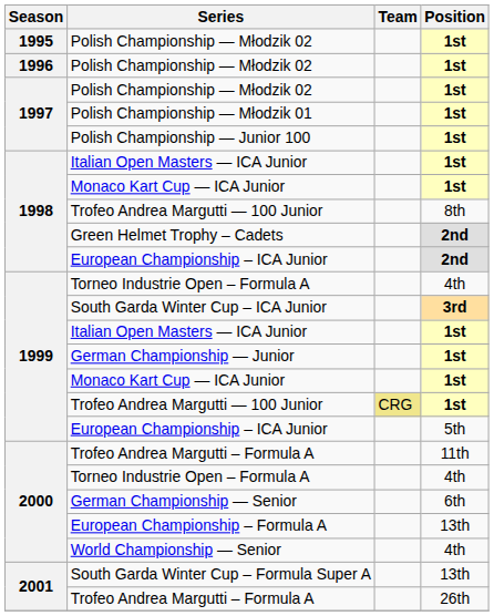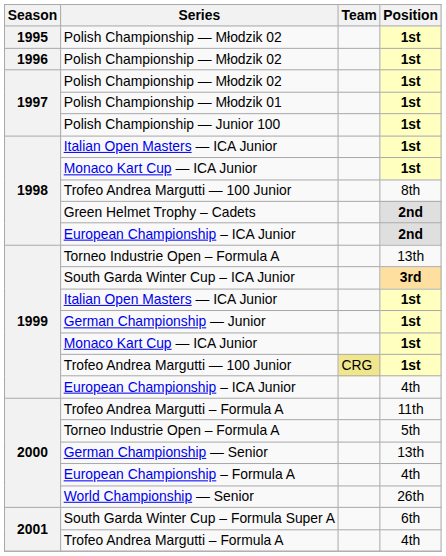 <table class="wikitable" style="font-size: 85%; text-align:center">
 <tr>
 <th>Season</th>
 <th>Series</th>
 <th>Team</th>
 <th>Position</th>
 </tr>
 <tr>
 <th>1995</th>
 <td align="left">Polish Championship — Młodzik 02</td>
 <td align="left"></td>
 <td style="background:#FFFFBF;"><strong>1st</strong></td>
 </tr>
 <tr>
 <th>1996</th>
 <td align="left">Polish Championship — Młodzik 02</td>
 <td align="left"></td>
 <td style="background:#FFFFBF;"><strong>1st</strong></td>
 </tr>
 <tr>
 <th rowspan="3">1997</th>
 <td align="left">Polish Championship — Młodzik 02</td>
 <td align="left"></td>
 <td style="background:#FFFFBF;"><strong>1st</strong></td>
 </tr>
 <tr>
 <td align="left">Polish Championship — Młodzik 01</td>
 <td align="left"></td>
 <td style="background:#FFFFBF;"><strong>1st</strong></td>
 </tr>
 <tr>
 <td align="left">Polish Championship — Junior 100</td>
 <td align="left"></td>
 <td style="background:#FFFFBF;"><strong>1st</strong></td>
 </tr>
 <tr>
 <th rowspan="5">1998</th>
 <td align="left"><a href='#'>Italian Open Masters</a> — ICA Junior</td>
 <td align="left"></td>
 <td style="background:#FFFFBF;"><strong>1st</strong></td>
 </tr>
 <tr>
 <td align="left"><a href='#'>Monaco Kart Cup</a> — ICA Junior</td>
 <td align="left"></td>
 <td style="background:#FFFFBF;"><strong>1st</strong></td>
 </tr>
 <tr>
 <td align="left">Trofeo Andrea Margutti — 100 Junior</td>
 <td align="left"></td>
 <td>8th</td>
 </tr>
 <tr>
 <td align="left">Green Helmet Trophy – Cadets</td>
 <td align="left"></td>
 <td style="background:#DFDFDF;"><strong>2nd</strong></td>
 </tr>
 <tr>
 <td align="left"><a href='#'>European Championship</a> – ICA Junior</td>
 <td align="left"></td>
 <td style="background:#DFDFDF;"><strong>2nd</strong></td>
 </tr>
 <tr>
 <th rowspan="7">1999</th>
 <td align="left">Torneo Industrie Open – Formula A</td>
 <td align="left"></td>
-<td>4th</td>
+<td>13th</td>
 </tr>
 <tr>
 <td align="left">South Garda Winter Cup – ICA Junior</td>
 <td align="left"></td>
 <td style="background:#FFDF9F;"><strong>3rd</strong></td>
 </tr>
 <tr>
 <td align="left"><a href='#'>Italian Open Masters</a> — ICA Junior</td>
 <td align="left"></td>
 <td style="background:#FFFFBF;"><strong>1st</strong></td>
 </tr>
 <tr>
 <td align="left"><a href='#'>German Championship</a> — Junior</td>
 <td align="left"></td>
 <td style="background:#FFFFBF;"><strong>1st</strong></td>
 </tr>
 <tr>
 <td align="left"><a href='#'>Monaco Kart Cup</a> — ICA Junior</td>
 <td align="left"></td>
 <td style="background:#FFFFBF;"><strong>1st</strong></td>
 </tr>
 <tr>
 <td align="left">Trofeo Andrea Margutti — 100 Junior</td>
 <td align="left" style="background: khaki;">CRG</td>
 <td style="background:#FFFFBF;"><strong>1st</strong></td>
 </tr>
 <tr>
 <td align="left"><a href='#'>European Championship</a> – ICA Junior</td>
 <td align="left"></td>
-<td>5th</td>
+<td>4th</td>
 </tr>
 <tr>
 <th rowspan="5">2000</th>
 <td align="left">Trofeo Andrea Margutti – Formula A</td>
 <td align="left"></td>
 <td>11th</td>
 </tr>
 <tr>
 <td align="left">Torneo Industrie Open – Formula A</td>
 <td align="left"></td>
-<td>4th</td>
+<td>5th</td>
 </tr>
 <tr>
 <td align="left"><a href='#'>German Championship</a> — Senior</td>
 <td align="left"></td>
-<td>6th</td>
+<td>13th</td>
 </tr>
 <tr>
 <td align="left"><a href='#'>European Championship</a> – Formula A</td>
 <td align="left"></td>
-<td>13th</td>
+<td>4th</td>
 </tr>
 <tr>
 <td align="left"><a href='#'>World Championship</a> — Senior</td>
 <td align="left"></td>
-<td>4th</td>
+<td>26th</td>
 </tr>
 <tr>
 <th rowspan="2">2001</th>
 <td align="left">South Garda Winter Cup – Formula Super A</td>
 <td align="left"></td>
-<td>13th</td>
+<td>6th</td>
 </tr>
 <tr>
 <td align="left">Trofeo Andrea Margutti – Formula A</td>
 <td align="left"></td>
-<td>26th</td>
+<td>4th</td>
 </tr>
 <tr>
 </tr>
 </table>
